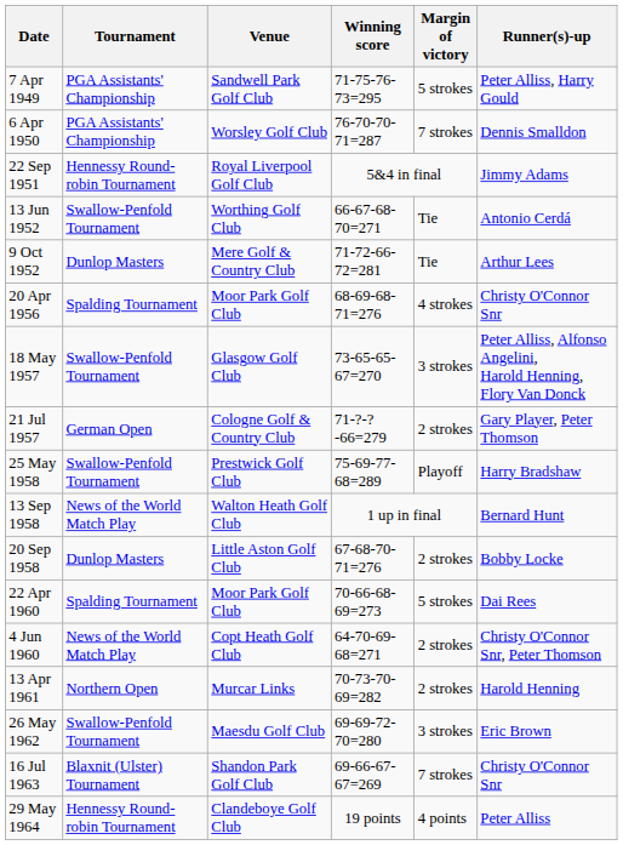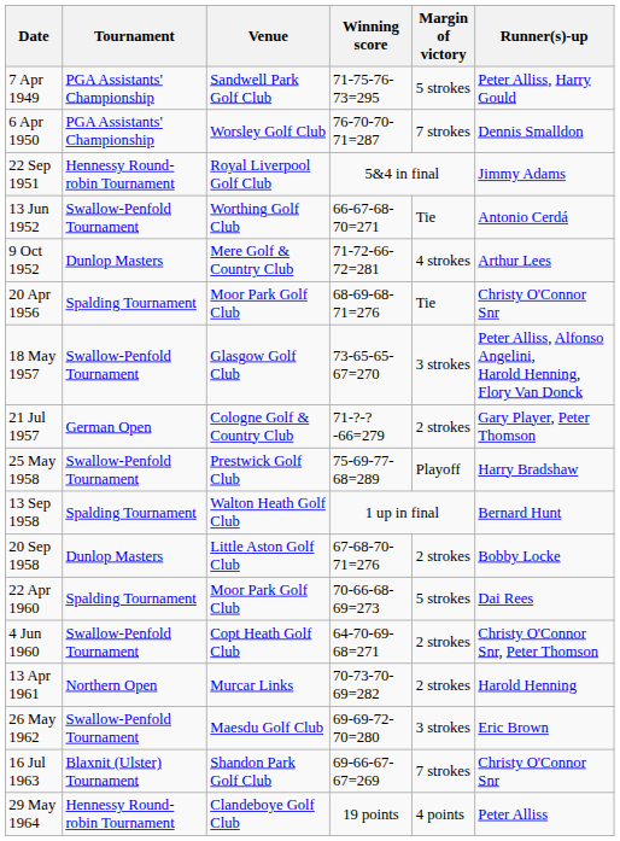 <table class="wikitable" style="font-size:95%;">
 <tr>
 <th>Date</th>
 <th>Tournament</th>
 <th>Venue</th>
 <th>Winning score</th>
 <th>Margin of<br>victory</th>
 <th>Runner(s)-up</th>
 </tr>
 <tr>
 <td>7 Apr 1949</td>
 <td><a href='#'>PGA Assistants' Championship</a></td>
 <td><a href='#'>Sandwell Park Golf Club</a></td>
 <td>71-75-76-73=295</td>
 <td>5 strokes</td>
 <td> <a href='#'>Peter Alliss</a>,  <a href='#'>Harry Gould</a></td>
 </tr>
 <tr>
 <td>6 Apr 1950</td>
 <td><a href='#'>PGA Assistants' Championship</a></td>
 <td><a href='#'>Worsley Golf Club</a></td>
 <td>76-70-70-71=287</td>
 <td>7 strokes</td>
 <td> <a href='#'>Dennis Smalldon</a></td>
 </tr>
 <tr>
 <td>22 Sep 1951</td>
 <td><a href='#'>Hennessy Round-robin Tournament</a></td>
 <td><a href='#'>Royal Liverpool Golf Club</a></td>
 <td align=center colspan=2>5&4 in final</td>
 <td> <a href='#'>Jimmy Adams</a></td>
 </tr>
 <tr>
 <td>13 Jun 1952</td>
 <td><a href='#'>Swallow-Penfold Tournament</a></td>
 <td><a href='#'>Worthing Golf Club</a></td>
 <td>66-67-68-70=271</td>
 <td>Tie</td>
 <td> <a href='#'>Antonio Cerdá</a></td>
 </tr>
 <tr>
 <td>9 Oct 1952</td>
 <td><a href='#'>Dunlop Masters</a></td>
 <td><a href='#'>Mere Golf & Country Club</a></td>
 <td>71-72-66-72=281</td>
-<td>Tie</td>
+<td>4 strokes</td>
 <td> <a href='#'>Arthur Lees</a></td>
 </tr>
 <tr>
 <td>20 Apr 1956</td>
 <td><a href='#'>Spalding Tournament</a></td>
 <td><a href='#'>Moor Park Golf Club</a></td>
 <td>68-69-68-71=276</td>
-<td>4 strokes</td>
+<td>Tie</td>
 <td> <a href='#'>Christy O'Connor Snr</a></td>
 </tr>
 <tr>
 <td>18 May 1957</td>
 <td><a href='#'>Swallow-Penfold Tournament</a></td>
 <td><a href='#'>Glasgow Golf Club</a></td>
 <td>73-65-65-67=270</td>
 <td>3 strokes</td>
 <td> <a href='#'>Peter Alliss</a>,  <a href='#'>Alfonso Angelini</a>,<br> <a href='#'>Harold Henning</a>,  <a href='#'>Flory Van Donck</a></td>
 </tr>
 <tr>
 <td>21 Jul 1957</td>
 <td><a href='#'>German Open</a></td>
 <td><a href='#'>Cologne Golf & Country Club</a></td>
 <td>71-?-?-66=279</td>
 <td>2 strokes</td>
 <td> <a href='#'>Gary Player</a>,  <a href='#'>Peter Thomson</a></td>
 </tr>
 <tr>
 <td>25 May 1958</td>
 <td><a href='#'>Swallow-Penfold Tournament</a></td>
 <td><a href='#'>Prestwick Golf Club</a></td>
 <td>75-69-77-68=289</td>
 <td>Playoff</td>
 <td> <a href='#'>Harry Bradshaw</a></td>
 </tr>
 <tr>
 <td>13 Sep 1958</td>
-<td><a href='#'>News of the World Match Play</a></td>
+<td><a href='#'>Spalding Tournament</a></td>
 <td><a href='#'>Walton Heath Golf Club</a></td>
 <td align=center colspan=2>1 up in final</td>
 <td> <a href='#'>Bernard Hunt</a></td>
 </tr>
 <tr>
 <td>20 Sep 1958</td>
 <td><a href='#'>Dunlop Masters</a></td>
 <td><a href='#'>Little Aston Golf Club</a></td>
 <td>67-68-70-71=276</td>
 <td>2 strokes</td>
 <td> <a href='#'>Bobby Locke</a></td>
 </tr>
 <tr>
 <td>22 Apr 1960</td>
 <td><a href='#'>Spalding Tournament</a></td>
 <td><a href='#'>Moor Park Golf Club</a></td>
 <td>70-66-68-69=273</td>
 <td>5 strokes</td>
 <td> <a href='#'>Dai Rees</a></td>
 </tr>
 <tr>
 <td>4 Jun 1960</td>
-<td><a href='#'>News of the World Match Play</a></td>
+<td><a href='#'>Swallow-Penfold Tournament</a></td>
 <td><a href='#'>Copt Heath Golf Club</a></td>
 <td>64-70-69-68=271</td>
 <td>2 strokes</td>
 <td> <a href='#'>Christy O'Connor Snr</a>,  <a href='#'>Peter Thomson</a></td>
 </tr>
 <tr>
 <td>13 Apr 1961</td>
 <td><a href='#'>Northern Open</a></td>
 <td><a href='#'>Murcar Links</a></td>
 <td>70-73-70-69=282</td>
 <td>2 strokes</td>
 <td> <a href='#'>Harold Henning</a></td>
 </tr>
 <tr>
 <td>26 May 1962</td>
 <td><a href='#'>Swallow-Penfold Tournament</a></td>
 <td><a href='#'>Maesdu Golf Club</a></td>
 <td>69-69-72-70=280</td>
 <td>3 strokes</td>
 <td> <a href='#'>Eric Brown</a></td>
 </tr>
 <tr>
 <td>16 Jul 1963</td>
 <td><a href='#'>Blaxnit (Ulster) Tournament</a></td>
 <td><a href='#'>Shandon Park Golf Club</a></td>
 <td>69-66-67-67=269</td>
 <td>7 strokes</td>
 <td> <a href='#'>Christy O'Connor Snr</a></td>
 </tr>
 <tr>
 <td>29 May 1964</td>
 <td><a href='#'>Hennessy Round-robin Tournament</a></td>
 <td><a href='#'>Clandeboye Golf Club</a></td>
 <td align=center>19 points</td>
 <td>4 points</td>
 <td> <a href='#'>Peter Alliss</a></td>
 </tr>
 </table>
